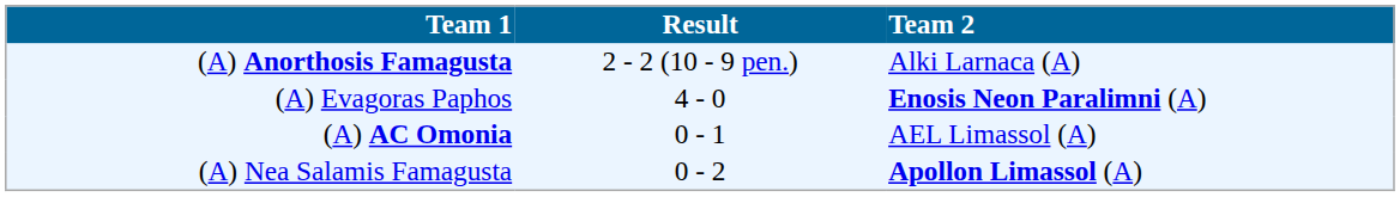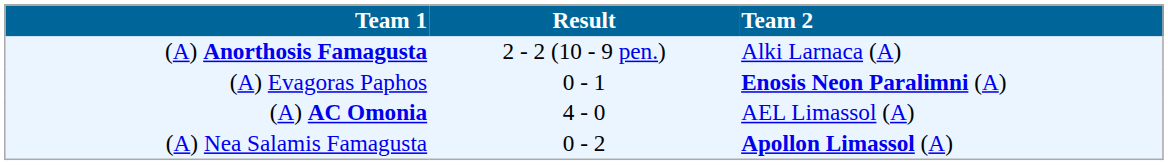 <table cellspacing="0" style="background: #EBF5FF; border: 1px #aaa solid; border-collapse: collapse; font-size: 95%;" width=60%>
 <tr bgcolor=#006699 style="color:white;">
 <th width=30% align="right">Team 1</th>
 <th width=22% align="center">Result</th>
 <th width=30% align="left">Team 2</th>
 </tr>
 <tr>
 <td align=right>(<a href='#'>A</a>) <strong><a href='#'>Anorthosis Famagusta</a></strong></td>
 <td align=center>2 - 2 (10 - 9 <a href='#'>pen.</a>)</td>
 <td align=left><a href='#'>Alki Larnaca</a> (<a href='#'>A</a>)</td>
 </tr>
 <tr>
 <td align=right>(<a href='#'>A</a>) <a href='#'>Evagoras Paphos</a></td>
-<td align=center>4 - 0</td>
+<td align=center>0 - 1</td>
 <td align=left><strong><a href='#'>Enosis Neon Paralimni</a></strong> (<a href='#'>A</a>)</td>
 </tr>
 <tr>
 <td align=right>(<a href='#'>A</a>) <strong><a href='#'>AC Omonia</a></strong></td>
-<td align=center>0 - 1</td>
+<td align=center>4 - 0</td>
 <td align=left><a href='#'>AEL Limassol</a> (<a href='#'>A</a>)</td>
 </tr>
 <tr>
 <td align=right>(<a href='#'>A</a>) <a href='#'>Nea Salamis Famagusta</a></td>
 <td align=center>0 - 2</td>
 <td align=left><strong><a href='#'>Apollon Limassol</a></strong> (<a href='#'>A</a>)</td>
 </tr>
 <tr>
 </tr>
 </table>
